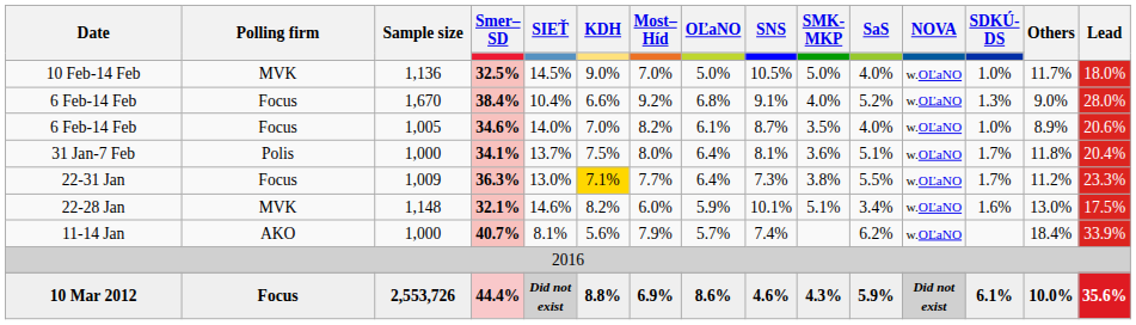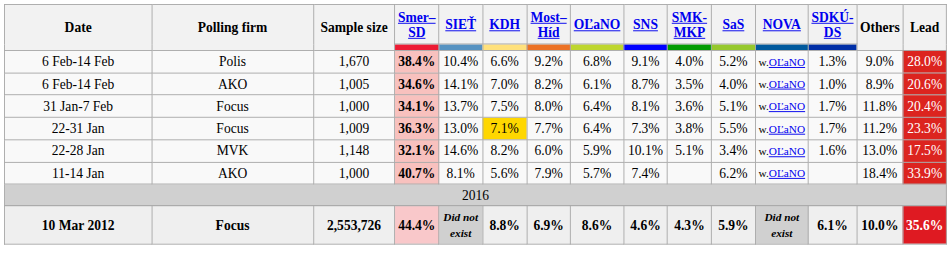 <table class="wikitable nowrap" style="text-align:center; font-size:90%; line-height:16px;">
 <tr style="height:42px;">
 <th style="width:150px;" rowspan="2">Date</th>
 <th style="width:165px;" rowspan="2">Polling firm</th>
 <th style="width:80px;" rowspan="2">Sample size</th>
 <th><a href='#'><span>Smer–SD</span></a></th>
 <th><a href='#'><span>SIEŤ</span></a></th>
 <th><a href='#'><span>KDH</span></a></th>
 <th><a href='#'><span>Most–Híd</span></a></th>
 <th><a href='#'><span>OĽaNO</span></a></th>
 <th><a href='#'><span>SNS</span></a></th>
 <th><a href='#'><span>SMK-MKP</span></a></th>
 <th><a href='#'><span>SaS</span></a></th>
 <th><a href='#'><span>NOVA</span></a></th>
 <th><a href='#'><span>SDKÚ-DS</span></a></th>
 <th style="width:40px;" rowspan="2">Others</th>
 <th style="width:20px;" rowspan="2">Lead</th>
 </tr>
 <tr>
 <th style="background:#ED1B34; width:40px;"></th>
 <th style="background:#5692c1; width:40px;"></th>
 <th style="background:#FFE17C; width:40px;"></th>
 <th style="background:#EC7225; width:40px;"></th>
 <th style="background:#BED62F; width:40px;"></th>
 <th style="background:blue; width:40px;"></th>
 <th style="background:#029C02; width:40px;"></th>
 <th style="background:#96C82D; width:40px;"></th>
 <th style="background:#00599D; width:40px;"></th>
 <th style="background:#002FA7; width:40px;"></th>
 </tr>
 <tr>
-<td>10 Feb-14 Feb</td>
-<td>MVK</td>
-<td>1,136</td>
-<td style="background:#F8C1BE"><strong>32.5%</strong></td>
-<td>14.5%</td>
-<td>9.0%</td>
-<td>7.0%</td>
-<td>5.0%</td>
-<td>10.5%</td>
-<td>5.0%</td>
-<td>4.0%</td>
-<td><small>w.<a href='#'>OĽaNO</a></small></td>
-<td>1.0%</td>
-<td>11.7%</td>
-<td style="background:#DC241F; color:white;">18.0%</td>
-</tr>
-<tr>
 <td>6 Feb-14 Feb</td>
-<td>Focus</td>
+<td>Polis</td>
 <td>1,670</td>
 <td style="background:#F8C1BE"><strong>38.4%</strong></td>
 <td>10.4%</td>
 <td>6.6%</td>
 <td>9.2%</td>
 <td>6.8%</td>
 <td>9.1%</td>
 <td>4.0%</td>
 <td>5.2%</td>
 <td><small>w.<a href='#'>OĽaNO</a></small></td>
 <td>1.3%</td>
 <td>9.0%</td>
 <td style="background:#DC241F; color:white;">28.0%</td>
 </tr>
 <tr>
 <td>6 Feb-14 Feb</td>
-<td>Focus</td>
+<td>AKO</td>
 <td>1,005</td>
 <td style="background:#F8C1BE"><strong>34.6%</strong></td>
-<td>14.0%</td>
+<td>14.1%</td>
 <td>7.0%</td>
 <td>8.2%</td>
 <td>6.1%</td>
 <td>8.7%</td>
 <td>3.5%</td>
 <td>4.0%</td>
 <td><small>w.<a href='#'>OĽaNO</a></small></td>
 <td>1.0%</td>
 <td>8.9%</td>
 <td style="background:#DC241F; color:white;">20.6%</td>
 </tr>
 <tr>
 <td>31 Jan-7 Feb</td>
-<td>Polis</td>
+<td>Focus</td>
 <td>1,000</td>
 <td style="background:#F8C1BE"><strong>34.1%</strong></td>
 <td>13.7%</td>
 <td>7.5%</td>
 <td>8.0%</td>
 <td>6.4%</td>
 <td>8.1%</td>
 <td>3.6%</td>
 <td>5.1%</td>
 <td><small>w.<a href='#'>OĽaNO</a></small></td>
 <td>1.7%</td>
 <td>11.8%</td>
 <td style="background:#DC241F; color:white;">20.4%</td>
 </tr>
 <tr>
 <td>22-31 Jan</td>
 <td>Focus</td>
 <td>1,009</td>
 <td style="background:#F8C1BE"><strong>36.3%</strong></td>
 <td>13.0%</td>
 <td style="background: gold;">7.1%</td>
 <td>7.7%</td>
 <td>6.4%</td>
 <td>7.3%</td>
 <td>3.8%</td>
 <td>5.5%</td>
 <td><small>w.<a href='#'>OĽaNO</a></small></td>
 <td>1.7%</td>
 <td>11.2%</td>
 <td style="background:#DC241F; color:white;">23.3%</td>
 </tr>
 <tr>
 <td>22-28 Jan</td>
 <td>MVK</td>
 <td>1,148</td>
 <td style="background:#F8C1BE"><strong>32.1%</strong></td>
 <td>14.6%</td>
 <td>8.2%</td>
 <td>6.0%</td>
 <td>5.9%</td>
 <td>10.1%</td>
 <td>5.1%</td>
 <td>3.4%</td>
 <td><small>w.<a href='#'>OĽaNO</a></small></td>
 <td>1.6%</td>
 <td>13.0%</td>
 <td style="background:#DC241F; color:white;">17.5%</td>
 </tr>
 <tr>
 <td>11-14 Jan</td>
 <td>AKO</td>
 <td>1,000</td>
 <td style="background:#F8C1BE"><strong>40.7%</strong></td>
 <td>8.1%</td>
 <td>5.6%</td>
 <td>7.9%</td>
 <td>5.7%</td>
 <td>7.4%</td>
 <td></td>
 <td>6.2%</td>
 <td><small>w.<a href='#'>OĽaNO</a></small></td>
 <td></td>
 <td>18.4%</td>
 <td style="background:#DC241F; color:white;">33.9%</td>
 </tr>
 <tr>
 <td colspan="15" style="background:#D0D0D0; color:black">2016</td>
 </tr>
 <tr>
 </tr>
 <tr |- style="background:#EFEFEF; font-weight:bold;">
 <td>10 Mar 2012</td>
 <td>Focus</td>
 <td>2,553,726</td>
 <td style="background:#F9C8CA"><strong>44.4%</strong></td>
 <td style="background:#D0D0D0; width:1px;" rowspan="1"><small><em>Did not exist</em></small></td>
 <td>8.8%</td>
 <td>6.9%</td>
 <td>8.6%</td>
 <td>4.6%</td>
 <td>4.3%</td>
 <td>5.9%</td>
 <td style="background:#D0D0D0; width:1px;" rowspan="1"><small><em>Did not exist</em></small></td>
 <td>6.1%</td>
 <td>10.0%</td>
 <td style="background:#DF1A22; color:white;">35.6%</td>
 </tr>
 </table>
